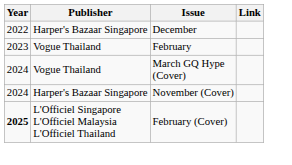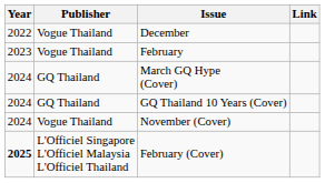 <table class="wikitable">
 <tr>
 <th>Year</th>
 <th>Publisher</th>
 <th>Issue</th>
 <th>Link</th>
 </tr>
 <tr>
 <td>2022</td>
-<td>Harper's Bazaar Singapore</td>
+<td>Vogue Thailand</td>
 <td>December</td>
 <td></td>
 </tr>
 <tr>
 <td>2023</td>
 <td>Vogue Thailand</td>
 <td>February</td>
 <td></td>
 </tr>
 <tr>
 <td>2024</td>
-<td>Vogue Thailand</td>
+<td>GQ Thailand</td>
 <td>March GQ Hype<br>(Cover)</td>
 <td></td>
 </tr>
 <tr>
 <td>2024</td>
-<td>Harper's Bazaar Singapore</td>
+<td>GQ Thailand</td>
+<td>GQ Thailand 10 Years (Cover)</td>
+<td><br></td>
+</tr>
+<tr>
+<td>2024</td>
+<td>Vogue Thailand</td>
 <td>November (Cover)</td>
 <td></td>
 </tr>
 <tr>
 <td><strong>2025</strong></td>
 <td>L'Officiel Singapore<br>L'Officiel Malaysia<br>L'Officiel Thailand</td>
 <td>February (Cover)</td>
 <td><br><br></td>
 </tr>
 </table>
